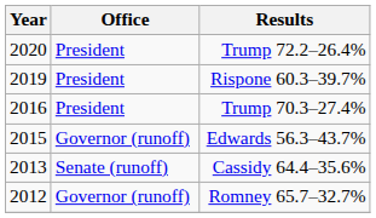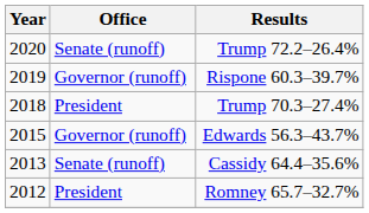 <table class=wikitable>
 <tr>
 <th width="30">Year</th>
 <th width="120">Office</th>
 <th width="140">Results</th>
 </tr>
 <tr>
 <td>2020</td>
-<td><a href='#'>President</a></td>
+<td><a href='#'>Senate (runoff)</a></td>
 <td align="right" ><a href='#'>Trump</a> 72.2–26.4%</td>
 </tr>
 <tr>
 <td>2019</td>
-<td><a href='#'>President</a></td>
+<td><a href='#'>Governor (runoff)</a></td>
 <td align="right" ><a href='#'>Rispone</a> 60.3–39.7%</td>
 </tr>
 <tr>
-<td>2016</td>
+<td>2018</td>
 <td><a href='#'>President</a></td>
 <td align="right" ><a href='#'>Trump</a> 70.3–27.4%</td>
 </tr>
 <tr>
 <td>2015</td>
 <td><a href='#'>Governor (runoff)</a></td>
 <td align="right" ><a href='#'>Edwards</a> 56.3–43.7%</td>
 </tr>
 <tr>
 <td>2013</td>
 <td><a href='#'>Senate (runoff)</a></td>
 <td align="right" ><a href='#'>Cassidy</a> 64.4–35.6%</td>
 </tr>
 <tr>
 <td>2012</td>
-<td><a href='#'>Governor (runoff)</a></td>
+<td><a href='#'>President</a></td>
 <td align="right" ><a href='#'>Romney</a> 65.7–32.7%</td>
 </tr>
 <tr>
 </tr>
 </table>
